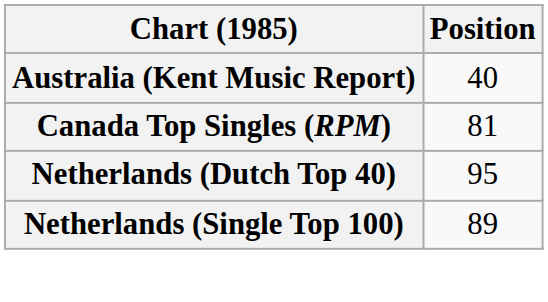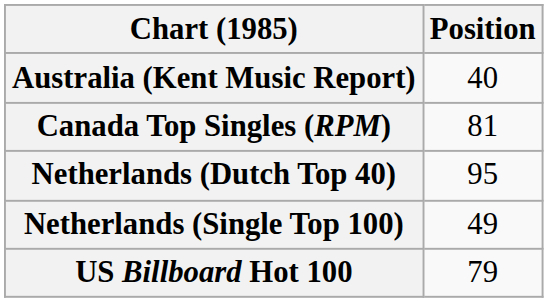 <table class="wikitable sortable plainrowheaders" style="text-align:center">
 <tr>
 <th>Chart (1985)</th>
 <th>Position</th>
 </tr>
 <tr>
 <th scope="row">Australia (Kent Music Report)</th>
 <td>40</td>
 </tr>
 <tr>
 <th scope="row">Canada Top Singles (<em>RPM</em>)</th>
 <td>81</td>
 </tr>
 <tr>
 <th scope="row">Netherlands (Dutch Top 40)</th>
 <td>95</td>
 </tr>
 <tr>
 <th scope="row">Netherlands (Single Top 100)</th>
-<td>89</td>
+<td>49</td>
+</tr>
+<tr>
+<th scope="row">US <em>Billboard</em> Hot 100</th>
+<td>79</td>
 </tr>
 </table>
